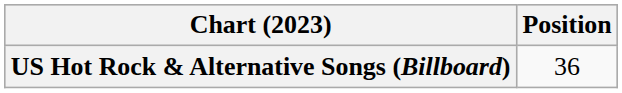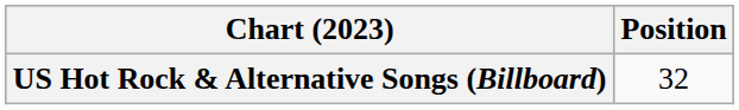 <table class="wikitable plainrowheaders" style="text-align: center">
 <tr>
 <th scope="col">Chart (2023)</th>
 <th scope="col">Position</th>
 </tr>
 <tr>
 <th scope="row">US Hot Rock & Alternative Songs (<em>Billboard</em>)</th>
-<td>36</td>
+<td>32</td>
 </tr>
 </table>
